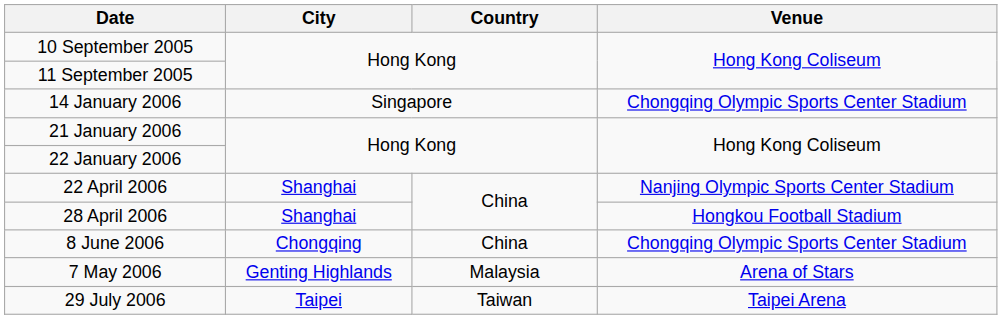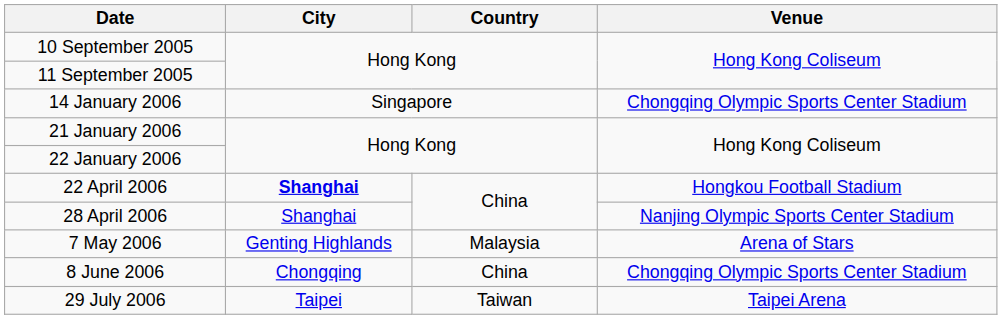 <table class="wikitable" style="text-align:center;">
 <tr>
 <th scope="col" style="width:12em">Date</th>
 <th scope="col" style="width:10em">City</th>
 <th scope="col" style="width:10em">Country</th>
 <th scope="col" style="width:22em">Venue</th>
 </tr>
 <tr>
 <td>10 September 2005</td>
 <td colspan="2" rowspan="2">Hong Kong</td>
 <td rowspan="2"><a href='#'>Hong Kong Coliseum</a></td>
 </tr>
 <tr>
 <td>11 September 2005</td>
 </tr>
 <tr>
 <td>14 January 2006</td>
 <td colspan="2">Singapore</td>
 <td><a href='#'>Chongqing Olympic Sports Center Stadium</a></td>
 </tr>
 <tr>
 <td>21 January 2006</td>
 <td colspan="2" rowspan="2">Hong Kong</td>
 <td rowspan="2">Hong Kong Coliseum</td>
 </tr>
 <tr>
 <td>22 January 2006</td>
 </tr>
 <tr>
 <td>22 April 2006</td>
-<td><a href='#'>Shanghai</a></td>
+<td><strong><a href='#'>Shanghai</a></strong></td>
 <td rowspan="2">China</td>
-<td><a href='#'>Nanjing Olympic Sports Center Stadium</a></td>
+<td><a href='#'>Hongkou Football Stadium</a></td>
 </tr>
 <tr>
 <td>28 April 2006</td>
 <td><a href='#'>Shanghai</a></td>
-<td><a href='#'>Hongkou Football Stadium</a></td>
+<td><a href='#'>Nanjing Olympic Sports Center Stadium</a></td>
+</tr>
+<tr>
+<td>7 May 2006</td>
+<td><a href='#'>Genting Highlands</a></td>
+<td>Malaysia</td>
+<td><a href='#'>Arena of Stars</a></td>
 </tr>
 <tr>
 <td>8 June 2006</td>
 <td><a href='#'>Chongqing</a></td>
 <td>China</td>
 <td><a href='#'>Chongqing Olympic Sports Center Stadium</a></td>
 </tr>
 <tr>
-<td>7 May 2006</td>
-<td><a href='#'>Genting Highlands</a></td>
-<td>Malaysia</td>
-<td><a href='#'>Arena of Stars</a></td>
-</tr>
-<tr>
 <td>29 July 2006</td>
 <td rowspan="2"><a href='#'>Taipei</a></td>
 <td rowspan="2">Taiwan</td>
 <td rowspan="2"><a href='#'>Taipei Arena</a></td>
 </tr>
 </table>
